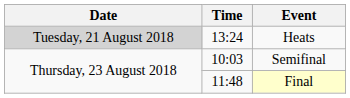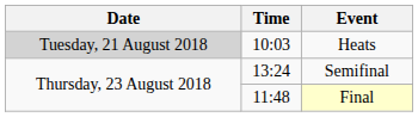 <table class = "wikitable" style="text-align:center;">
 <tr>
 <th width=220>Date</th>
 <th width=50>Time</th>
 <th width=100>Event</th>
 </tr>
 <tr>
 <td style="background: lightgrey;">Tuesday, 21 August 2018</td>
-<td>13:24</td>
+<td>10:03</td>
 <td>Heats</td>
 </tr>
 <tr>
 <td rowspan=2>Thursday, 23 August 2018</td>
-<td>10:03</td>
+<td>13:24</td>
 <td>Semifinal</td>
 </tr>
 <tr>
 <td>11:48</td>
 <td bgcolor=ffffcc>Final</td>
 </tr>
 </table>
